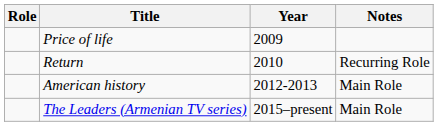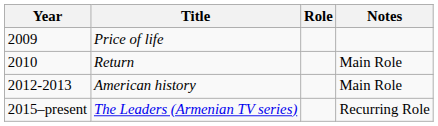 <table class="wikitable sortable plainrowheaders">
 <tr>
+<th>Year</th>
+<th>Title</th>
 <th>Role</th>
-<th>Title</th>
-<th>Year</th>
 <th class="unsortable">Notes</th>
 </tr>
 <tr>
+<td>2009</td>
+<td><em>Price of life</em></td>
 <td></td>
-<td><em>Price of life</em></td>
-<td>2009</td>
 <td></td>
 </tr>
 <tr>
+<td>2010</td>
+<td><em>Return</em></td>
 <td></td>
-<td><em>Return</em></td>
-<td>2010</td>
-<td>Recurring Role</td>
-</tr>
-<tr>
-<td></td>
-<td><em>American history</em></td>
-<td>2012-2013</td>
 <td>Main Role</td>
 </tr>
 <tr>
+<td>2012-2013</td>
+<td><em>American history</em></td>
 <td></td>
-<td><em><a href='#'>The Leaders (Armenian TV series)</a></em></td>
-<td>2015–present</td>
 <td>Main Role</td>
 </tr>
+<tr>
+<td>2015–present</td>
+<td><em><a href='#'>The Leaders (Armenian TV series)</a></em></td>
+<td></td>
+<td>Recurring Role</td>
+</tr>
 </table>
